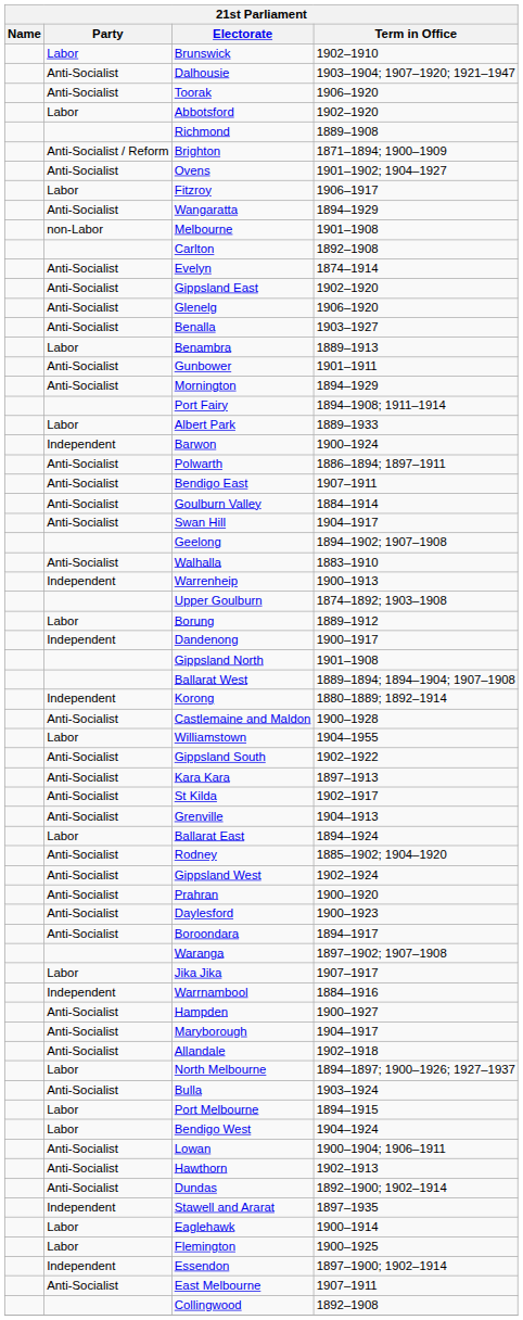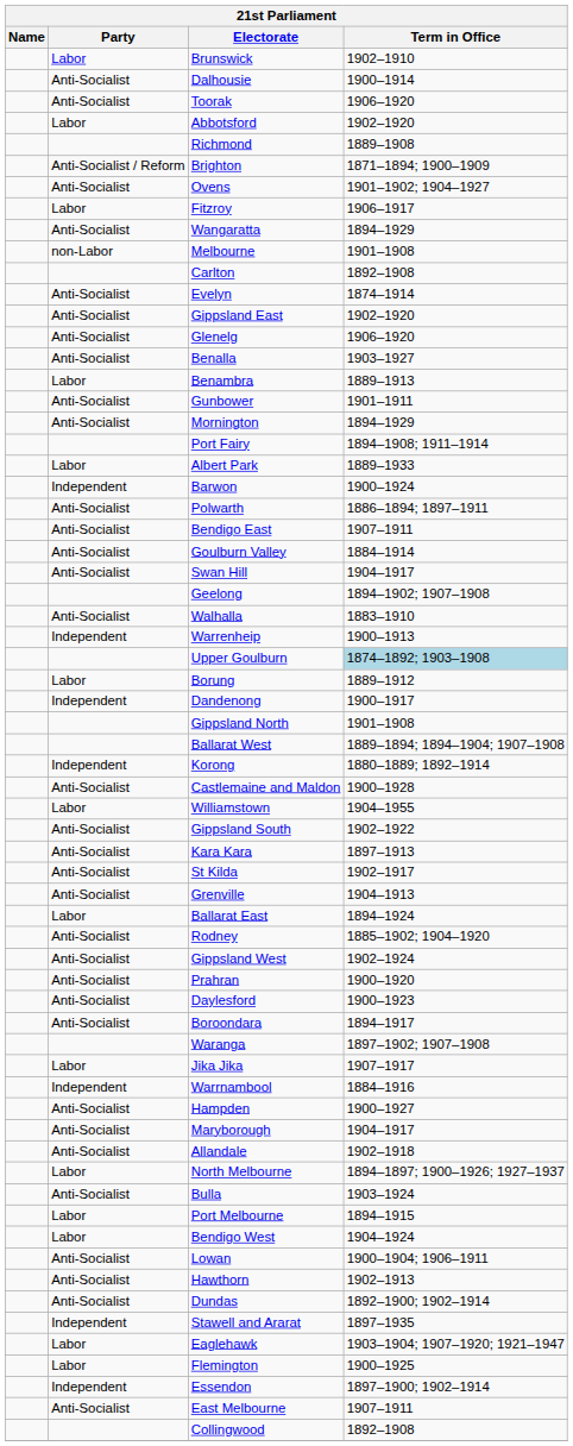 <table class="wikitable sortable">
 <tr>
 <th colspan = 4>21st Parliament</th>
 </tr>
 <tr>
 <th>Name</th>
 <th>Party</th>
 <th><a href='#'>Electorate</a></th>
 <th>Term in Office</th>
 </tr>
 <tr>
 <td></td>
 <td><a href='#'>Labor</a></td>
 <td><a href='#'>Brunswick</a></td>
 <td>1902–1910</td>
 </tr>
 <tr>
 <td></td>
 <td>Anti-Socialist</td>
 <td><a href='#'>Dalhousie</a></td>
-<td>1903–1904; 1907–1920; 1921–1947</td>
+<td>1900–1914</td>
 </tr>
 <tr>
 <td></td>
 <td>Anti-Socialist</td>
 <td><a href='#'>Toorak</a></td>
 <td>1906–1920</td>
 </tr>
 <tr>
 <td></td>
 <td>Labor</td>
 <td><a href='#'>Abbotsford</a></td>
 <td>1902–1920</td>
 </tr>
 <tr>
 <td> </td>
 <td></td>
 <td><a href='#'>Richmond</a></td>
 <td>1889–1908</td>
 </tr>
 <tr>
 <td></td>
 <td>Anti-Socialist / Reform</td>
 <td><a href='#'>Brighton</a></td>
 <td>1871–1894; 1900–1909</td>
 </tr>
 <tr>
 <td></td>
 <td>Anti-Socialist</td>
 <td><a href='#'>Ovens</a></td>
 <td>1901–1902; 1904–1927</td>
 </tr>
 <tr>
 <td></td>
 <td>Labor</td>
 <td><a href='#'>Fitzroy</a></td>
 <td>1906–1917</td>
 </tr>
 <tr>
 <td></td>
 <td>Anti-Socialist</td>
 <td><a href='#'>Wangaratta</a></td>
 <td>1894–1929</td>
 </tr>
 <tr>
 <td></td>
 <td>non-Labor</td>
 <td><a href='#'>Melbourne</a></td>
 <td>1901–1908</td>
 </tr>
 <tr>
 <td>  </td>
 <td></td>
 <td><a href='#'>Carlton</a></td>
 <td>1892–1908</td>
 </tr>
 <tr>
 <td></td>
 <td>Anti-Socialist</td>
 <td><a href='#'>Evelyn</a></td>
 <td>1874–1914</td>
 </tr>
 <tr>
 <td></td>
 <td>Anti-Socialist</td>
 <td><a href='#'>Gippsland East</a></td>
 <td>1902–1920</td>
 </tr>
 <tr>
 <td></td>
 <td>Anti-Socialist</td>
 <td><a href='#'>Glenelg</a></td>
 <td>1906–1920</td>
 </tr>
 <tr>
 <td></td>
 <td>Anti-Socialist</td>
 <td><a href='#'>Benalla</a></td>
 <td>1903–1927</td>
 </tr>
 <tr>
 <td></td>
 <td>Labor</td>
 <td><a href='#'>Benambra</a></td>
 <td>1889–1913</td>
 </tr>
 <tr>
 <td></td>
 <td>Anti-Socialist</td>
 <td><a href='#'>Gunbower</a></td>
 <td>1901–1911</td>
 </tr>
 <tr>
 <td></td>
 <td>Anti-Socialist</td>
 <td><a href='#'>Mornington</a></td>
 <td>1894–1929</td>
 </tr>
 <tr>
 <td></td>
 <td></td>
 <td><a href='#'>Port Fairy</a></td>
 <td>1894–1908; 1911–1914</td>
 </tr>
 <tr>
 <td></td>
 <td>Labor</td>
 <td><a href='#'>Albert Park</a></td>
 <td>1889–1933</td>
 </tr>
 <tr>
 <td></td>
 <td>Independent</td>
 <td><a href='#'>Barwon</a></td>
 <td>1900–1924</td>
 </tr>
 <tr>
 <td></td>
 <td>Anti-Socialist</td>
 <td><a href='#'>Polwarth</a></td>
 <td>1886–1894; 1897–1911</td>
 </tr>
 <tr>
 <td></td>
 <td>Anti-Socialist</td>
 <td><a href='#'>Bendigo East</a></td>
 <td>1907–1911</td>
 </tr>
 <tr>
 <td></td>
 <td>Anti-Socialist</td>
 <td><a href='#'>Goulburn Valley</a></td>
 <td>1884–1914</td>
 </tr>
 <tr>
 <td></td>
 <td>Anti-Socialist</td>
 <td><a href='#'>Swan Hill</a></td>
 <td>1904–1917</td>
 </tr>
 <tr>
 <td></td>
 <td></td>
 <td><a href='#'>Geelong</a></td>
 <td>1894–1902; 1907–1908</td>
 </tr>
 <tr>
 <td></td>
 <td>Anti-Socialist</td>
 <td><a href='#'>Walhalla</a></td>
 <td>1883–1910</td>
 </tr>
 <tr>
 <td></td>
 <td>Independent</td>
 <td><a href='#'>Warrenheip</a></td>
 <td>1900–1913</td>
 </tr>
 <tr>
 <td></td>
 <td></td>
 <td><a href='#'>Upper Goulburn</a></td>
-<td>1874–1892; 1903–1908</td>
+<td style="background: lightblue;">1874–1892; 1903–1908</td>
 </tr>
 <tr>
 <td></td>
 <td>Labor</td>
 <td><a href='#'>Borung</a></td>
 <td>1889–1912</td>
 </tr>
 <tr>
 <td></td>
 <td>Independent</td>
 <td><a href='#'>Dandenong</a></td>
 <td>1900–1917</td>
 </tr>
 <tr>
 <td></td>
 <td></td>
 <td><a href='#'>Gippsland North</a></td>
 <td>1901–1908</td>
 </tr>
 <tr>
 <td></td>
 <td></td>
 <td><a href='#'>Ballarat West</a></td>
 <td>1889–1894; 1894–1904; 1907–1908</td>
 </tr>
 <tr>
 <td></td>
 <td>Independent</td>
 <td><a href='#'>Korong</a></td>
 <td>1880–1889; 1892–1914</td>
 </tr>
 <tr>
 <td></td>
 <td>Anti-Socialist</td>
 <td><a href='#'>Castlemaine and Maldon</a></td>
 <td>1900–1928</td>
 </tr>
 <tr>
 <td></td>
 <td>Labor</td>
 <td><a href='#'>Williamstown</a></td>
 <td>1904–1955</td>
 </tr>
 <tr>
 <td></td>
 <td>Anti-Socialist</td>
 <td><a href='#'>Gippsland South</a></td>
 <td>1902–1922</td>
 </tr>
 <tr>
 <td></td>
 <td>Anti-Socialist</td>
 <td><a href='#'>Kara Kara</a></td>
 <td>1897–1913</td>
 </tr>
 <tr>
 <td></td>
 <td>Anti-Socialist</td>
 <td><a href='#'>St Kilda</a></td>
 <td>1902–1917</td>
 </tr>
 <tr>
 <td></td>
 <td>Anti-Socialist</td>
 <td><a href='#'>Grenville</a></td>
 <td>1904–1913</td>
 </tr>
 <tr>
 <td></td>
 <td>Labor</td>
 <td><a href='#'>Ballarat East</a></td>
 <td>1894–1924</td>
 </tr>
 <tr>
 <td></td>
 <td>Anti-Socialist</td>
 <td><a href='#'>Rodney</a></td>
 <td>1885–1902; 1904–1920</td>
 </tr>
 <tr>
 <td></td>
 <td>Anti-Socialist</td>
 <td><a href='#'>Gippsland West</a></td>
 <td>1902–1924</td>
 </tr>
 <tr>
 <td></td>
 <td>Anti-Socialist</td>
 <td><a href='#'>Prahran</a></td>
 <td>1900–1920</td>
 </tr>
 <tr>
 <td></td>
 <td>Anti-Socialist</td>
 <td><a href='#'>Daylesford</a></td>
 <td>1900–1923</td>
 </tr>
 <tr>
 <td></td>
 <td>Anti-Socialist</td>
 <td><a href='#'>Boroondara</a></td>
 <td>1894–1917</td>
 </tr>
 <tr>
 <td></td>
 <td></td>
 <td><a href='#'>Waranga</a></td>
 <td>1897–1902; 1907–1908</td>
 </tr>
 <tr>
 <td></td>
 <td>Labor</td>
 <td><a href='#'>Jika Jika</a></td>
 <td>1907–1917</td>
 </tr>
 <tr>
 <td></td>
 <td>Independent</td>
 <td><a href='#'>Warrnambool</a></td>
 <td>1884–1916</td>
 </tr>
 <tr>
 <td></td>
 <td>Anti-Socialist</td>
 <td><a href='#'>Hampden</a></td>
 <td>1900–1927</td>
 </tr>
 <tr>
 <td></td>
 <td>Anti-Socialist</td>
 <td><a href='#'>Maryborough</a></td>
 <td>1904–1917</td>
 </tr>
 <tr>
 <td></td>
 <td>Anti-Socialist</td>
 <td><a href='#'>Allandale</a></td>
 <td>1902–1918</td>
 </tr>
 <tr>
 <td></td>
 <td>Labor</td>
 <td><a href='#'>North Melbourne</a></td>
 <td>1894–1897; 1900–1926; 1927–1937</td>
 </tr>
 <tr>
 <td></td>
 <td>Anti-Socialist</td>
 <td><a href='#'>Bulla</a></td>
 <td>1903–1924</td>
 </tr>
 <tr>
 <td></td>
 <td>Labor</td>
 <td><a href='#'>Port Melbourne</a></td>
 <td>1894–1915</td>
 </tr>
 <tr>
 <td></td>
 <td>Labor</td>
 <td><a href='#'>Bendigo West</a></td>
 <td>1904–1924</td>
 </tr>
 <tr>
 <td></td>
 <td>Anti-Socialist</td>
 <td><a href='#'>Lowan</a></td>
 <td>1900–1904; 1906–1911</td>
 </tr>
 <tr>
 <td></td>
 <td>Anti-Socialist</td>
 <td><a href='#'>Hawthorn</a></td>
 <td>1902–1913</td>
 </tr>
 <tr>
 <td></td>
 <td>Anti-Socialist</td>
 <td><a href='#'>Dundas</a></td>
 <td>1892–1900; 1902–1914</td>
 </tr>
 <tr>
 <td></td>
 <td>Independent</td>
 <td><a href='#'>Stawell and Ararat</a></td>
 <td>1897–1935</td>
 </tr>
 <tr>
 <td></td>
 <td>Labor</td>
 <td><a href='#'>Eaglehawk</a></td>
-<td>1900–1914</td>
+<td>1903–1904; 1907–1920; 1921–1947</td>
 </tr>
 <tr>
 <td></td>
 <td>Labor</td>
 <td><a href='#'>Flemington</a></td>
 <td>1900–1925</td>
 </tr>
 <tr>
 <td></td>
 <td>Independent</td>
 <td><a href='#'>Essendon</a></td>
 <td>1897–1900; 1902–1914</td>
 </tr>
 <tr>
 <td></td>
 <td>Anti-Socialist</td>
 <td><a href='#'>East Melbourne</a></td>
 <td>1907–1911</td>
 </tr>
 <tr>
 <td></td>
 <td></td>
 <td><a href='#'>Collingwood</a></td>
 <td>1892–1908</td>
 </tr>
 <tr>
 </tr>
 </table>
